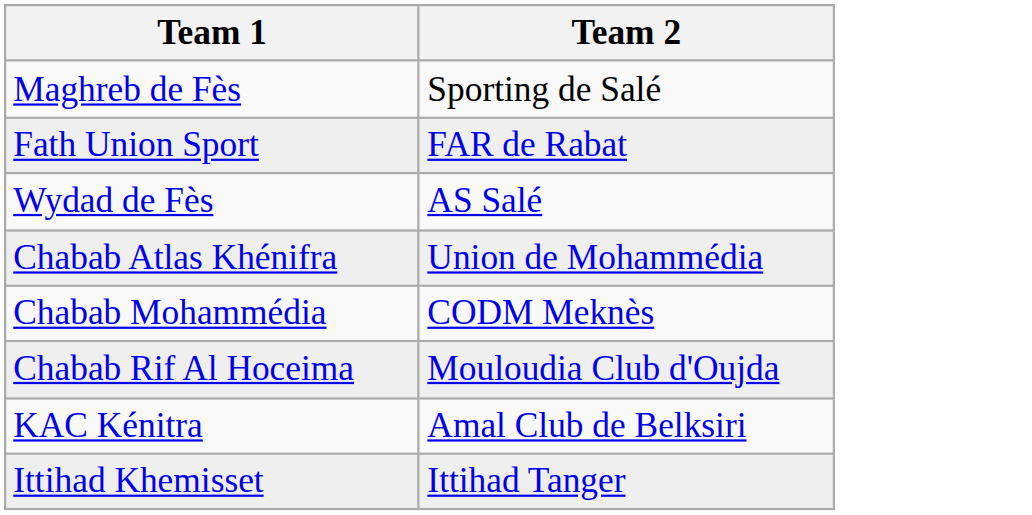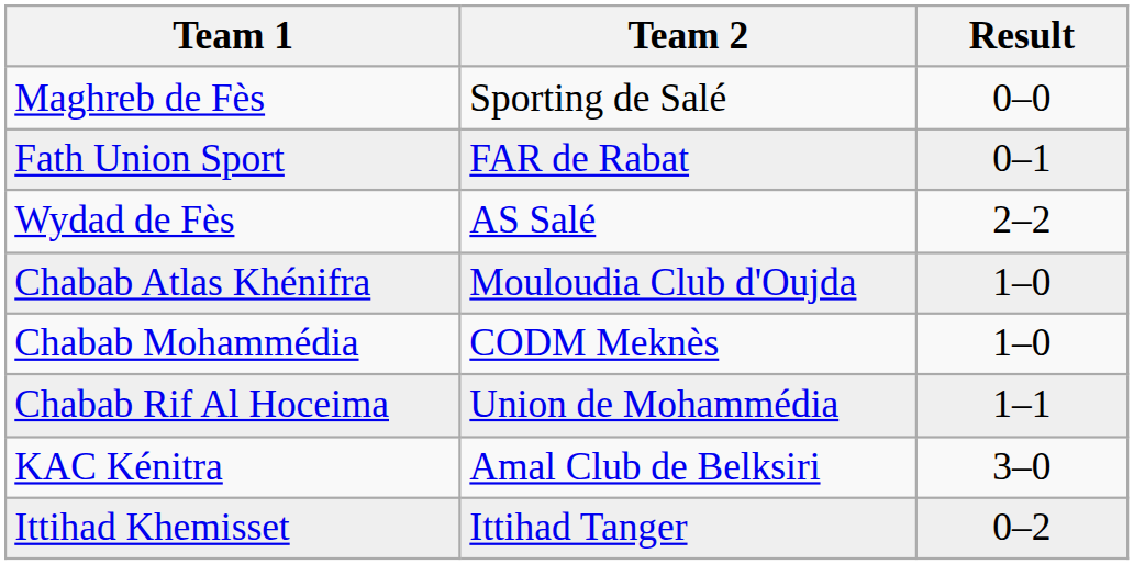 <table class="wikitable">
 <tr>
 <th width="180">Team 1</th>
 <th width="180">Team 2</th>
+<th width="80">Result</th>
 </tr>
 <tr>
 <td><a href='#'>Maghreb de Fès</a></td>
 <td>Sporting de Salé</td>
+<td align="center">0–0</td>
 </tr>
 <tr style="background:#EFEFEF">
 <td><a href='#'>Fath Union Sport</a></td>
 <td><a href='#'>FAR de Rabat</a></td>
+<td align="center">0–1</td>
 </tr>
 <tr>
 <td><a href='#'>Wydad de Fès</a></td>
 <td><a href='#'>AS Salé</a></td>
+<td align="center">2–2</td>
 </tr>
 <tr style="background:#EFEFEF">
 <td><a href='#'>Chabab Atlas Khénifra</a></td>
-<td><a href='#'>Union de Mohammédia</a></td>
+<td><a href='#'>Mouloudia Club d'Oujda</a></td>
+<td align="center">1–0</td>
 </tr>
 <tr>
 <td><a href='#'>Chabab Mohammédia</a></td>
 <td><a href='#'>CODM Meknès</a></td>
+<td align="center">1–0</td>
 </tr>
 <tr style="background:#EFEFEF">
 <td><a href='#'>Chabab Rif Al Hoceima</a></td>
-<td><a href='#'>Mouloudia Club d'Oujda</a></td>
+<td><a href='#'>Union de Mohammédia</a></td>
+<td align="center">1–1</td>
 </tr>
 <tr>
 <td><a href='#'>KAC Kénitra</a></td>
 <td><a href='#'>Amal Club de Belksiri</a></td>
+<td align="center">3–0</td>
 </tr>
 <tr style="background:#EFEFEF">
 <td><a href='#'>Ittihad Khemisset</a></td>
 <td><a href='#'>Ittihad Tanger</a></td>
+<td align="center">0–2</td>
 </tr>
 </table>
